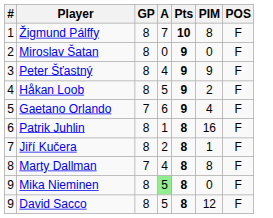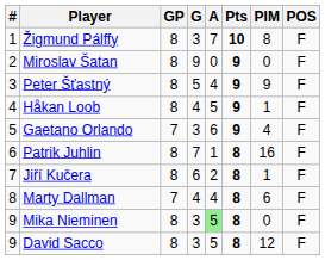 <table class="wikitable sortable" style="text-align:center;">
 <tr>
 <th>#</th>
 <th width="150">Player</th>
 <th>GP</th>
+<th>G</th>
 <th>A</th>
 <th>Pts</th>
 <th>PIM</th>
 <th>POS</th>
 </tr>
 <tr>
 <td>1</td>
 <td align=left> <a href='#'>Žigmund Pálffy</a></td>
 <td>8</td>
+<td>3</td>
 <td>7</td>
 <td><strong>10</strong></td>
 <td>8</td>
 <td>F</td>
 </tr>
 <tr>
 <td>2</td>
 <td align=left> <a href='#'>Miroslav Šatan</a></td>
 <td>8</td>
+<td>9</td>
 <td>0</td>
 <td><strong>9</strong></td>
 <td>0</td>
 <td>F</td>
 </tr>
 <tr>
 <td>3</td>
 <td align=left> <a href='#'>Peter Šťastný</a></td>
 <td>8</td>
+<td>5</td>
 <td>4</td>
 <td><strong>9</strong></td>
 <td>9</td>
 <td>F</td>
 </tr>
 <tr>
 <td>4</td>
 <td align=left> <a href='#'>Håkan Loob</a></td>
 <td>8</td>
+<td>4</td>
 <td>5</td>
 <td><strong>9</strong></td>
-<td>2</td>
+<td>1</td>
 <td>F</td>
 </tr>
 <tr>
 <td>5</td>
 <td align=left> <a href='#'>Gaetano Orlando</a></td>
 <td>7</td>
+<td>3</td>
 <td>6</td>
 <td><strong>9</strong></td>
 <td>4</td>
 <td>F</td>
 </tr>
 <tr>
 <td>6</td>
 <td align=left> <a href='#'>Patrik Juhlin</a></td>
 <td>8</td>
+<td>7</td>
 <td>1</td>
 <td><strong>8</strong></td>
 <td>16</td>
 <td>F</td>
 </tr>
 <tr>
 <td>7</td>
 <td align=left> <a href='#'>Jiří Kučera</a></td>
 <td>8</td>
+<td>6</td>
 <td>2</td>
 <td><strong>8</strong></td>
 <td>1</td>
 <td>F</td>
 </tr>
 <tr>
 <td>8</td>
 <td align=left> <a href='#'>Marty Dallman</a></td>
 <td>7</td>
 <td>4</td>
+<td>4</td>
 <td><strong>8</strong></td>
-<td>8</td>
+<td>6</td>
 <td>F</td>
 </tr>
 <tr>
 <td>9</td>
 <td align=left> <a href='#'>Mika Nieminen</a></td>
 <td>8</td>
+<td>3</td>
 <td style="background: lightgreen;">5</td>
 <td><strong>8</strong></td>
 <td>0</td>
 <td>F</td>
 </tr>
 <tr>
 <td>9</td>
 <td align=left> <a href='#'>David Sacco</a></td>
 <td>8</td>
+<td>3</td>
 <td>5</td>
 <td><strong>8</strong></td>
 <td>12</td>
 <td>F</td>
 </tr>
 </table>
